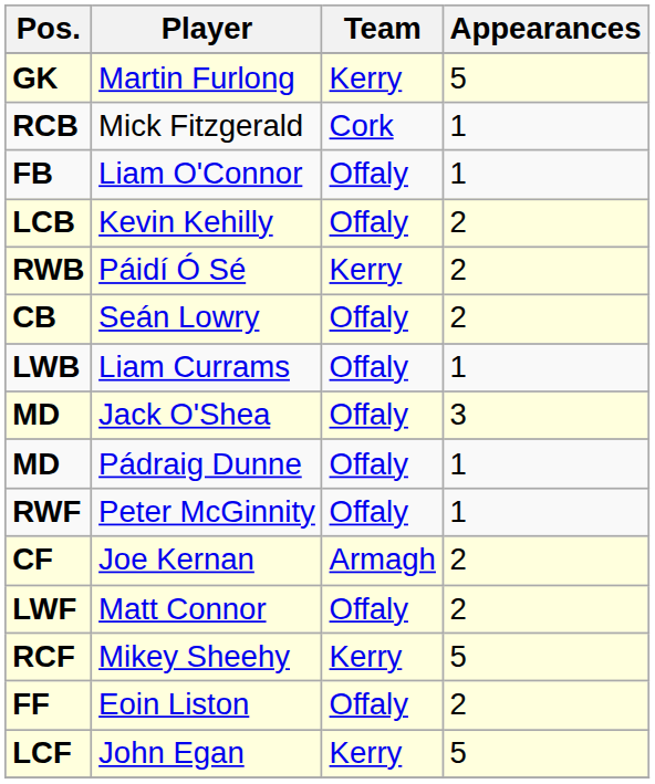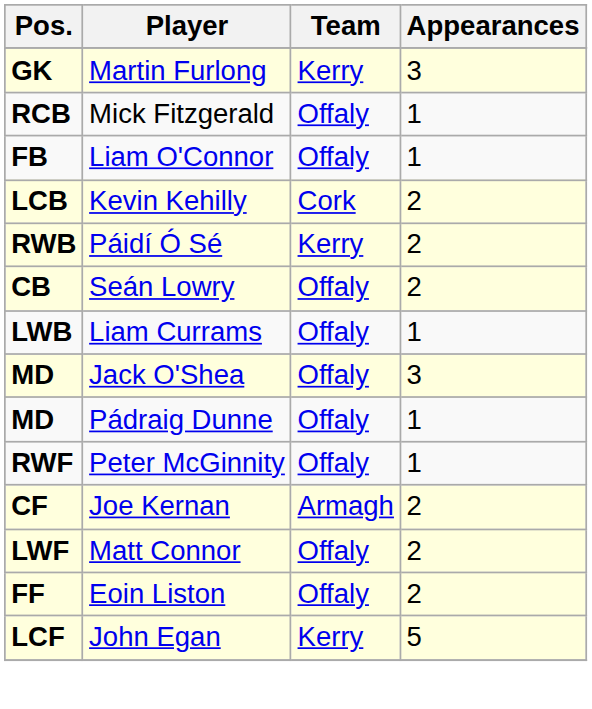 <table class="wikitable">
 <tr>
 <th>Pos.</th>
 <th>Player</th>
 <th>Team</th>
 <th>Appearances</th>
 </tr>
 <tr>
 </tr>
 <tr bgcolor=#FFFFDD>
 <td><strong>GK</strong></td>
 <td> <a href='#'>Martin Furlong</a></td>
 <td><a href='#'>Kerry</a></td>
-<td>5</td>
+<td>3</td>
 </tr>
 <tr>
 <td><strong>RCB</strong></td>
 <td> Mick Fitzgerald</td>
-<td><a href='#'>Cork</a></td>
+<td><a href='#'>Offaly</a></td>
 <td>1</td>
 </tr>
 <tr>
 <td><strong>FB</strong></td>
 <td> <a href='#'>Liam O'Connor</a></td>
 <td><a href='#'>Offaly</a></td>
 <td>1</td>
 </tr>
 <tr bgcolor=#FFFFDD>
 <td><strong>LCB</strong></td>
 <td> <a href='#'>Kevin Kehilly</a></td>
-<td><a href='#'>Offaly</a></td>
+<td><a href='#'>Cork</a></td>
 <td>2</td>
 </tr>
 <tr bgcolor=#FFFFDD>
 <td><strong>RWB</strong></td>
 <td> <a href='#'>Páidí Ó Sé</a></td>
 <td><a href='#'>Kerry</a></td>
 <td>2</td>
 </tr>
 <tr bgcolor=#FFFFDD>
 <td><strong>CB</strong></td>
 <td> <a href='#'>Seán Lowry</a></td>
 <td><a href='#'>Offaly</a></td>
 <td>2</td>
 </tr>
 <tr>
 <td><strong>LWB</strong></td>
 <td> <a href='#'>Liam Currams</a></td>
 <td><a href='#'>Offaly</a></td>
 <td>1</td>
 </tr>
 <tr bgcolor=#FFFFDD>
 <td><strong>MD</strong></td>
 <td> <a href='#'>Jack O'Shea</a></td>
 <td><a href='#'>Offaly</a></td>
 <td>3</td>
 </tr>
 <tr>
 <td><strong>MD</strong></td>
 <td> <a href='#'>Pádraig Dunne</a></td>
 <td><a href='#'>Offaly</a></td>
 <td>1</td>
 </tr>
 <tr>
 <td><strong>RWF</strong></td>
 <td> <a href='#'>Peter McGinnity</a></td>
 <td><a href='#'>Offaly</a></td>
 <td>1</td>
 </tr>
 <tr bgcolor=#FFFFDD>
 <td><strong>CF</strong></td>
 <td> <a href='#'>Joe Kernan</a></td>
 <td><a href='#'>Armagh</a></td>
 <td>2</td>
 </tr>
 <tr bgcolor=#FFFFDD>
 <td><strong>LWF</strong></td>
 <td> <a href='#'>Matt Connor</a></td>
 <td><a href='#'>Offaly</a></td>
 <td>2</td>
 </tr>
 <tr bgcolor=#FFFFDD>
-<td><strong>RCF</strong></td>
-<td> <a href='#'>Mikey Sheehy</a></td>
-<td><a href='#'>Kerry</a></td>
-<td>5</td>
-</tr>
-<tr bgcolor=#FFFFDD>
 <td><strong>FF</strong></td>
 <td> <a href='#'>Eoin Liston</a></td>
 <td><a href='#'>Offaly</a></td>
 <td>2</td>
 </tr>
 <tr bgcolor=#FFFFDD>
 <td><strong>LCF</strong></td>
 <td> <a href='#'>John Egan</a></td>
 <td><a href='#'>Kerry</a></td>
 <td>5</td>
 </tr>
 <tr>
 </tr>
 </table>
